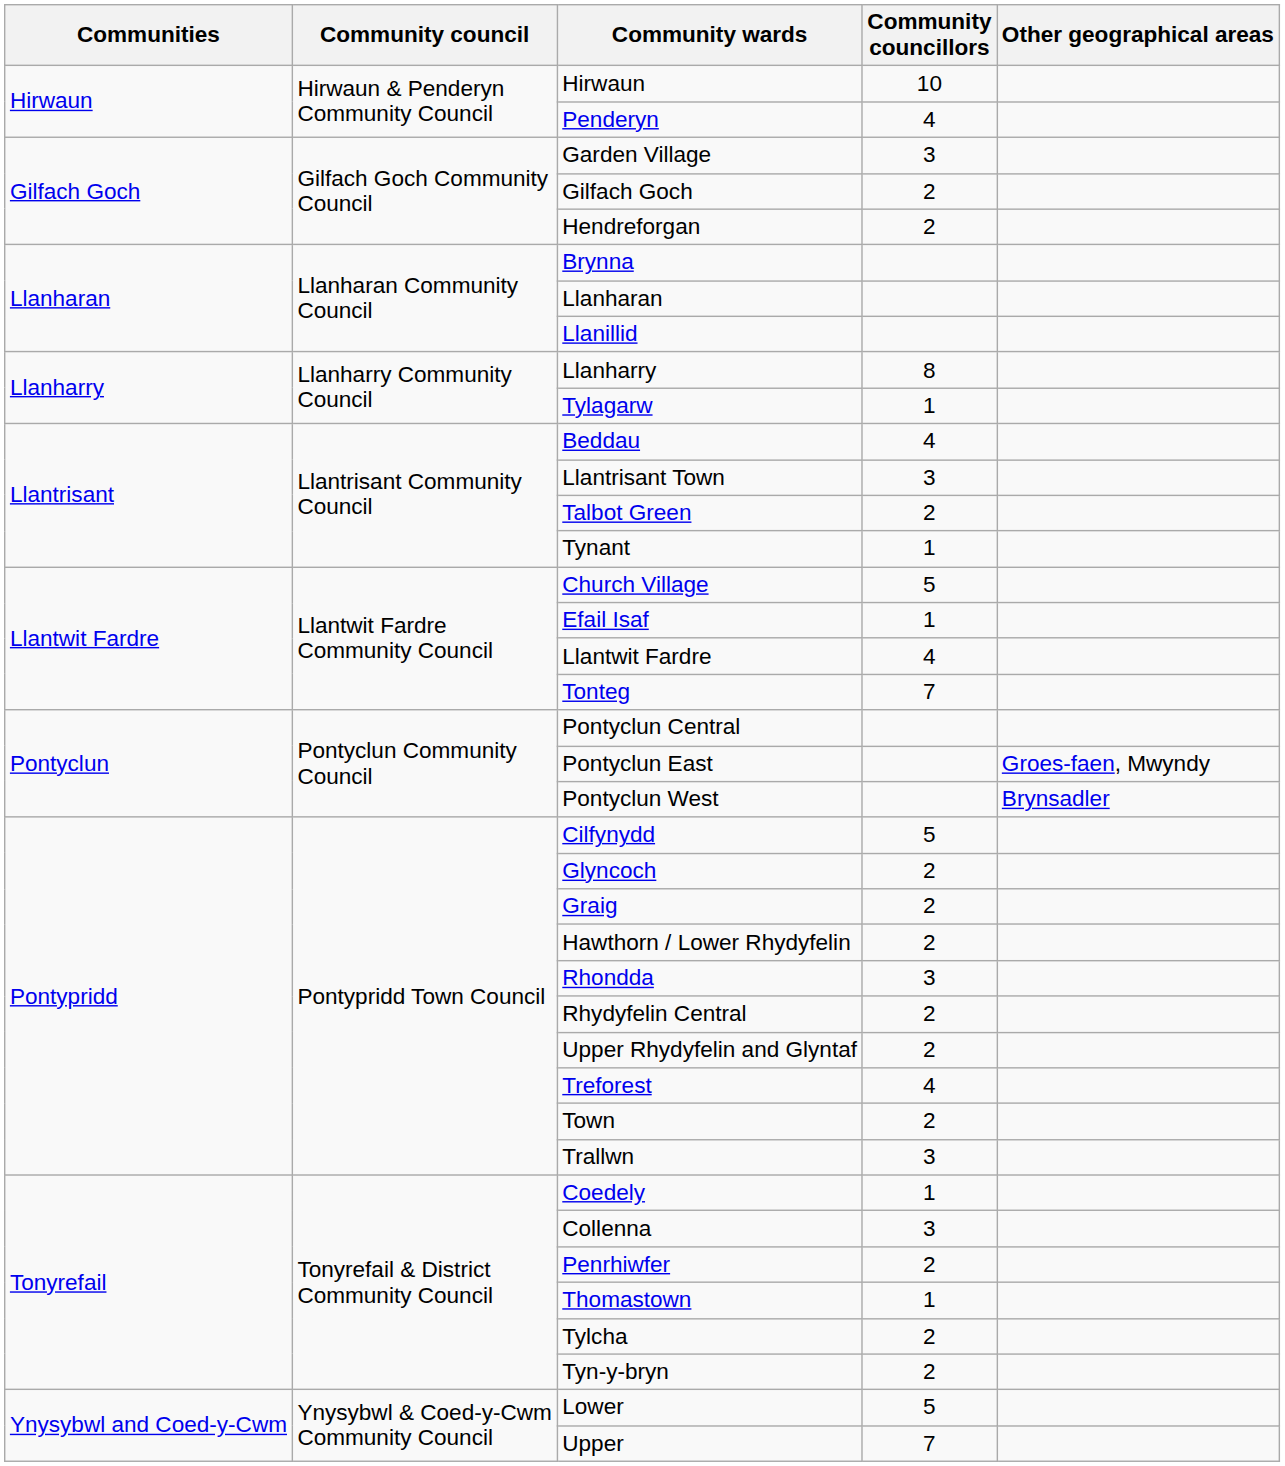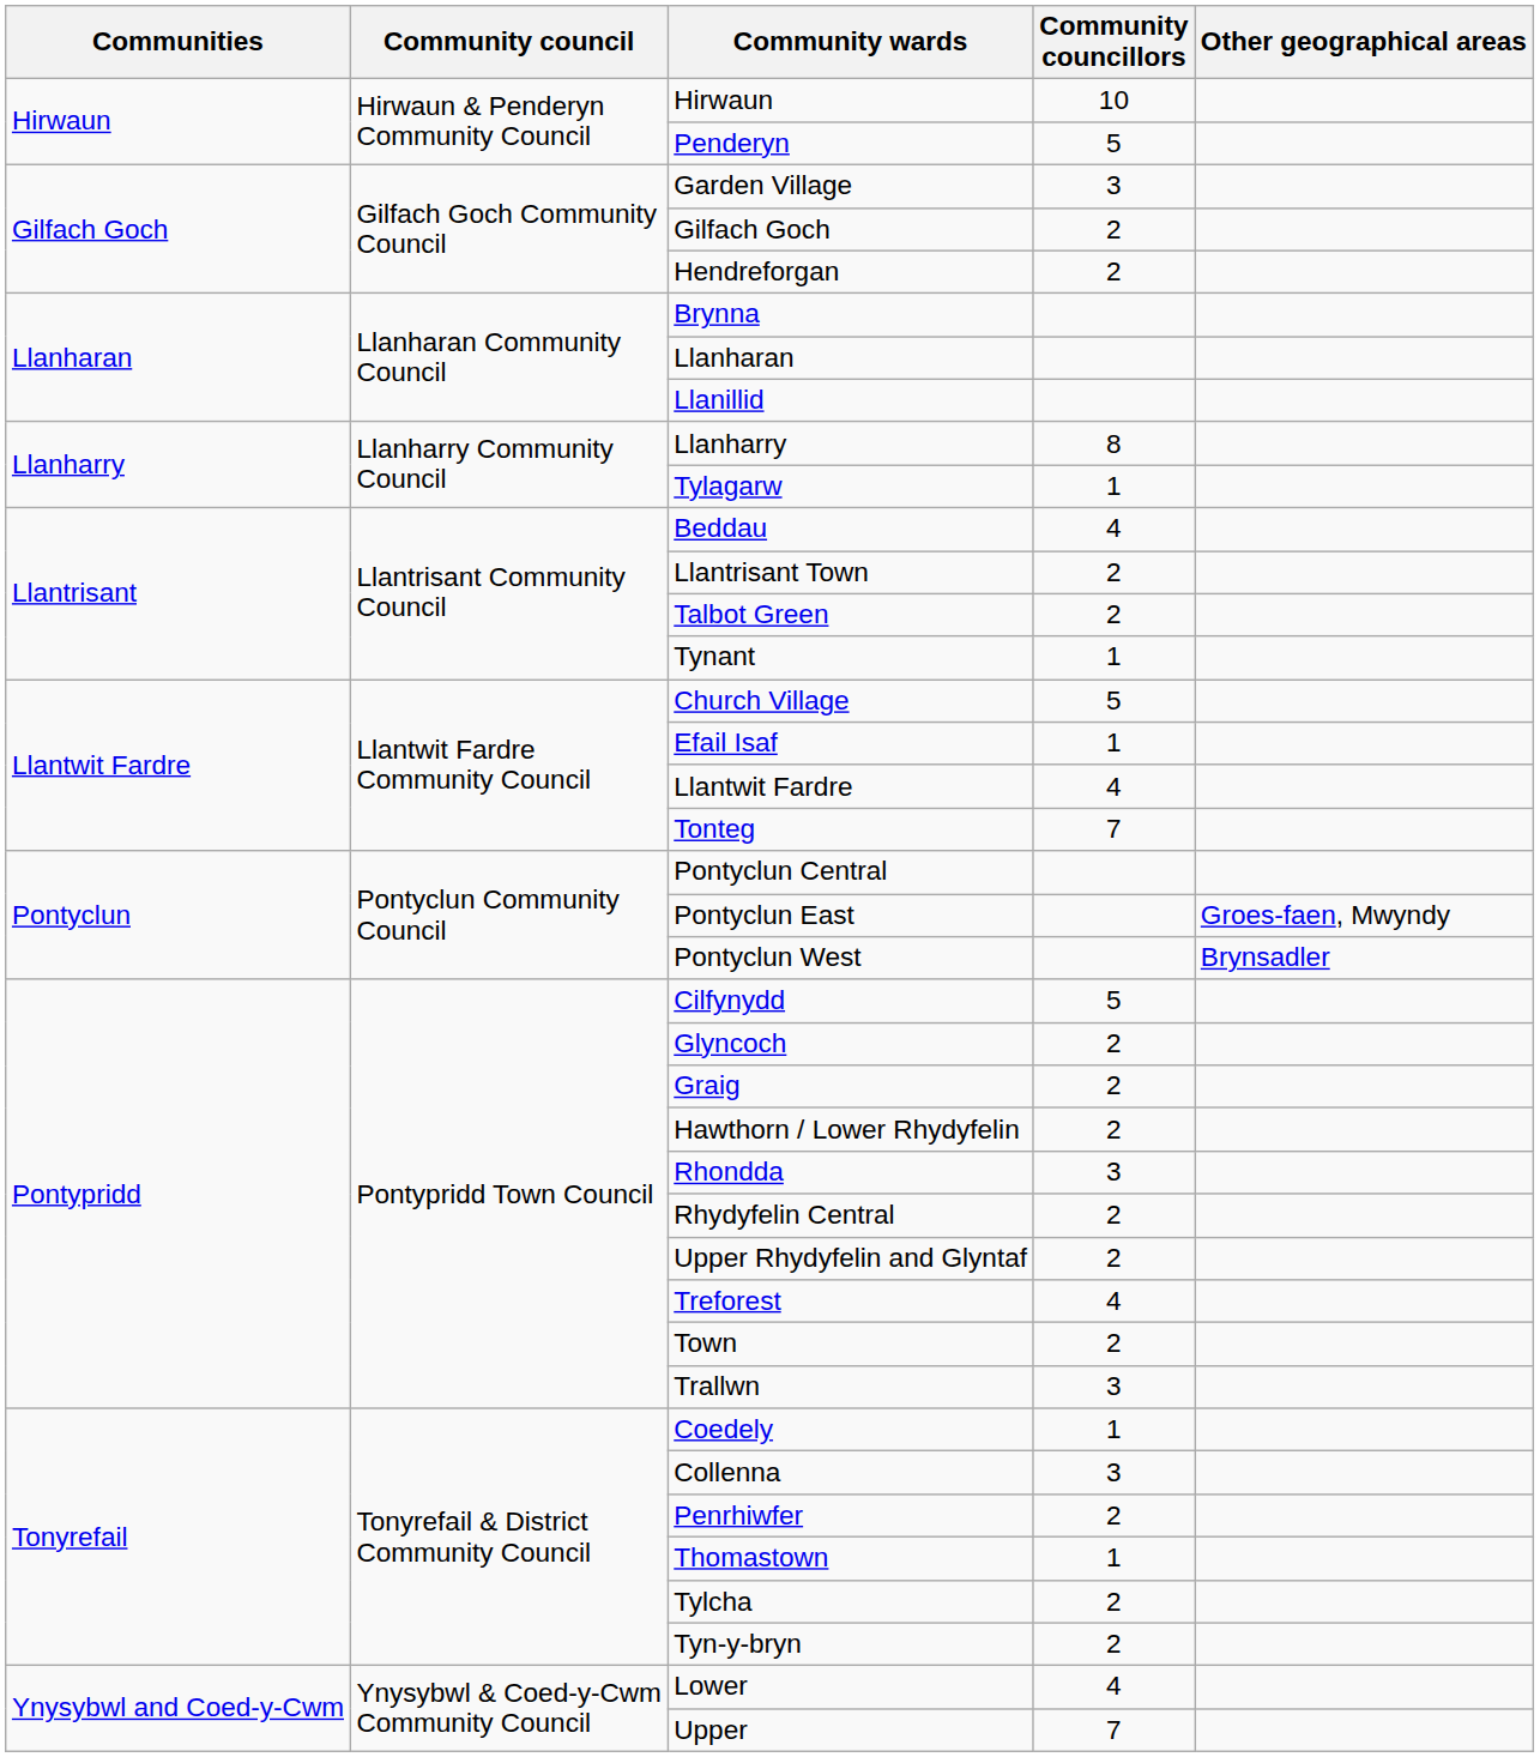 <table class="wikitable">
 <tr>
 <th>Communities</th>
 <th>Community council</th>
 <th>Community wards</th>
 <th>Community<br>councillors</th>
 <th>Other geographical areas</th>
 </tr>
 <tr>
 <td rowspan="2"><a href='#'>Hirwaun</a></td>
 <td rowspan="2">Hirwaun & Penderyn<br>Community Council </td>
 <td>Hirwaun</td>
 <td align="center">10</td>
 <td></td>
 </tr>
 <tr>
 <td><a href='#'>Penderyn</a></td>
-<td align="center">4</td>
+<td align="center">5</td>
 <td></td>
 </tr>
 <tr>
 <td rowspan="3"><a href='#'>Gilfach Goch</a></td>
 <td rowspan="3">Gilfach Goch Community<br>Council</td>
 <td>Garden Village</td>
 <td align="center">3</td>
 <td></td>
 </tr>
 <tr>
 <td>Gilfach Goch</td>
 <td align="center">2</td>
 <td></td>
 </tr>
 <tr>
 <td>Hendreforgan</td>
 <td align="center">2</td>
 <td></td>
 </tr>
 <tr>
 <td rowspan="3"><a href='#'>Llanharan</a></td>
 <td rowspan="3">Llanharan Community<br>Council</td>
 <td><a href='#'>Brynna</a></td>
 <td align="center"></td>
 <td></td>
 </tr>
 <tr>
 <td>Llanharan</td>
 <td align="center"></td>
 <td></td>
 </tr>
 <tr>
 <td><a href='#'>Llanillid</a></td>
 <td align="center"></td>
 <td></td>
 </tr>
 <tr>
 <td rowspan="2"><a href='#'>Llanharry</a></td>
 <td rowspan="2">Llanharry Community<br>Council</td>
 <td>Llanharry</td>
 <td align="center">8</td>
 <td></td>
 </tr>
 <tr>
 <td><a href='#'>Tylagarw</a></td>
 <td align="center">1</td>
 <td></td>
 </tr>
 <tr>
 <td rowspan="4"><a href='#'>Llantrisant</a></td>
 <td rowspan="4">Llantrisant Community<br>Council</td>
 <td><a href='#'>Beddau</a></td>
 <td align="center">4</td>
 <td></td>
 </tr>
 <tr>
 <td>Llantrisant Town</td>
-<td align="center">3</td>
+<td align="center">2</td>
 <td></td>
 </tr>
 <tr>
 <td><a href='#'>Talbot Green</a></td>
 <td align="center">2</td>
 <td></td>
 </tr>
 <tr>
 <td>Tynant</td>
 <td align="center">1</td>
 <td></td>
 </tr>
 <tr>
 <td rowspan="4"><a href='#'>Llantwit Fardre</a></td>
 <td rowspan="4">Llantwit Fardre<br>Community Council</td>
 <td><a href='#'>Church Village</a></td>
 <td align="center">5</td>
 <td></td>
 </tr>
 <tr>
 <td><a href='#'>Efail Isaf</a></td>
 <td align="center">1</td>
 <td></td>
 </tr>
 <tr>
 <td>Llantwit Fardre</td>
 <td align="center">4</td>
 <td></td>
 </tr>
 <tr>
 <td><a href='#'>Tonteg</a></td>
 <td align="center">7</td>
 <td></td>
 </tr>
 <tr>
 <td rowspan="3"><a href='#'>Pontyclun</a></td>
 <td rowspan="3">Pontyclun Community<br>Council</td>
 <td>Pontyclun Central</td>
 <td align="center"></td>
 <td></td>
 </tr>
 <tr>
 <td>Pontyclun East</td>
 <td align="center"></td>
 <td><a href='#'>Groes-faen</a>, Mwyndy</td>
 </tr>
 <tr>
 <td>Pontyclun West</td>
 <td align="center"></td>
 <td><a href='#'>Brynsadler</a></td>
 </tr>
 <tr>
 <td rowspan="10"><a href='#'>Pontypridd</a></td>
 <td rowspan="10">Pontypridd Town Council</td>
 <td><a href='#'>Cilfynydd</a></td>
 <td align="center">5</td>
 <td></td>
 </tr>
 <tr>
 <td><a href='#'>Glyncoch</a></td>
 <td align="center">2</td>
 <td></td>
 </tr>
 <tr>
 <td><a href='#'>Graig</a></td>
 <td align="center">2</td>
 <td></td>
 </tr>
 <tr>
 <td>Hawthorn / Lower Rhydyfelin</td>
 <td align="center">2</td>
 <td></td>
 </tr>
 <tr>
 <td><a href='#'>Rhondda</a></td>
 <td align="center">3</td>
 <td></td>
 </tr>
 <tr>
 <td>Rhydyfelin Central</td>
 <td align="center">2</td>
 <td></td>
 </tr>
 <tr>
 <td>Upper Rhydyfelin and Glyntaf</td>
 <td align="center">2</td>
 <td></td>
 </tr>
 <tr>
 <td><a href='#'>Treforest</a></td>
 <td align="center">4</td>
 <td></td>
 </tr>
 <tr>
 <td>Town</td>
 <td align="center">2</td>
 <td></td>
 </tr>
 <tr>
 <td>Trallwn</td>
 <td align="center">3</td>
 <td></td>
 </tr>
 <tr>
 <td rowspan="6"><a href='#'>Tonyrefail</a></td>
 <td rowspan="6">Tonyrefail & District<br>Community Council</td>
 <td><a href='#'>Coedely</a></td>
 <td align="center">1</td>
 <td></td>
 </tr>
 <tr>
 <td>Collenna</td>
 <td align="center">3</td>
 <td></td>
 </tr>
 <tr>
 <td><a href='#'>Penrhiwfer</a></td>
 <td align="center">2</td>
 <td></td>
 </tr>
 <tr>
 <td><a href='#'>Thomastown</a></td>
 <td align="center">1</td>
 <td></td>
 </tr>
 <tr>
 <td>Tylcha</td>
 <td align="center">2</td>
 <td></td>
 </tr>
 <tr>
 <td>Tyn-y-bryn</td>
 <td align="center">2</td>
 <td></td>
 </tr>
 <tr>
 <td rowspan="2"><a href='#'>Ynysybwl and Coed-y-Cwm</a></td>
 <td rowspan="2">Ynysybwl & Coed-y-Cwm<br>Community Council </td>
 <td>Lower</td>
-<td align="center">5</td>
+<td align="center">4</td>
 <td></td>
 </tr>
 <tr>
 <td>Upper</td>
 <td align="center">7</td>
 <td></td>
 </tr>
 </table>
